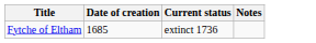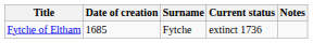 <table class="wikitable">
 <tr>
 <th>Title</th>
 <th>Date of creation</th>
+<th>Surname</th>
 <th>Current status</th>
 <th>Notes</th>
 </tr>
 <tr>
 <td><a href='#'>Fytche of Eltham</a></td>
 <td>1685</td>
+<td>Fytche</td>
 <td>extinct 1736</td>
 <td> </td>
 </tr>
 </table>
